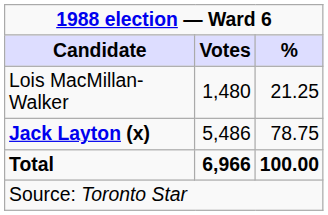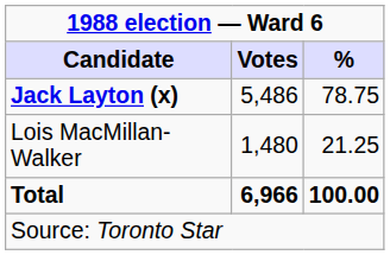 <table class="wikitable sortable">
 <tr>
 <td colspan="3" style="text-align:center;"><strong><a href='#'>1988 election</a> — Ward 6</strong></td>
 </tr>
 <tr>
 <th style="background:#ddf; width:150px;">Candidate</th>
 <th style="background:#ddf;">Votes</th>
 <th style="background:#ddf;">%</th>
 </tr>
 <tr>
+<td><strong><a href='#'>Jack Layton</a></strong> <strong>(x)</strong></td>
+<td align="right">5,486</td>
+<td align="right">78.75</td>
+</tr>
+<tr>
 <td>Lois MacMillan-Walker</td>
 <td align="right">1,480</td>
 <td align="right">21.25</td>
-</tr>
-<tr>
-<td><strong><a href='#'>Jack Layton</a></strong> <strong>(x)</strong></td>
-<td align="right">5,486</td>
-<td align="right">78.75</td>
 </tr>
 <tr>
 <td><strong>Total</strong></td>
 <td align="right"><strong>6,966</strong></td>
 <td align="right"><strong>100.00</strong></td>
 </tr>
 <tr>
 <td colspan="3">Source: <em>Toronto Star</em></td>
 </tr>
 </table>
